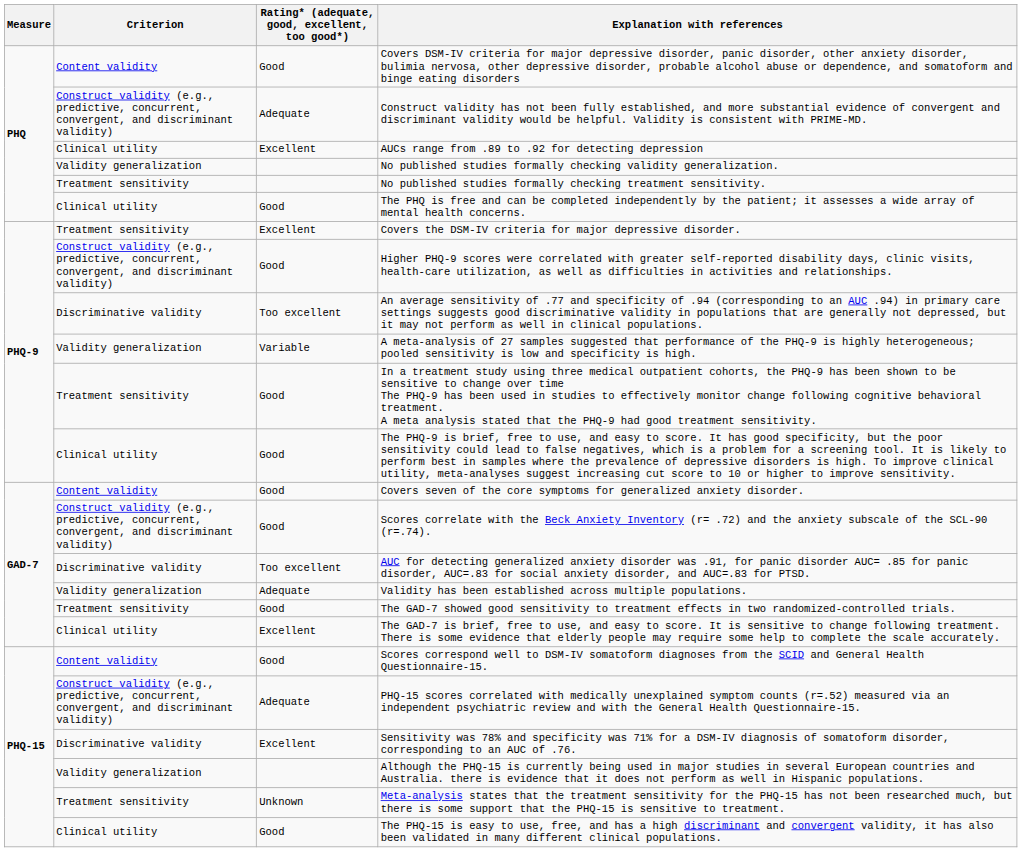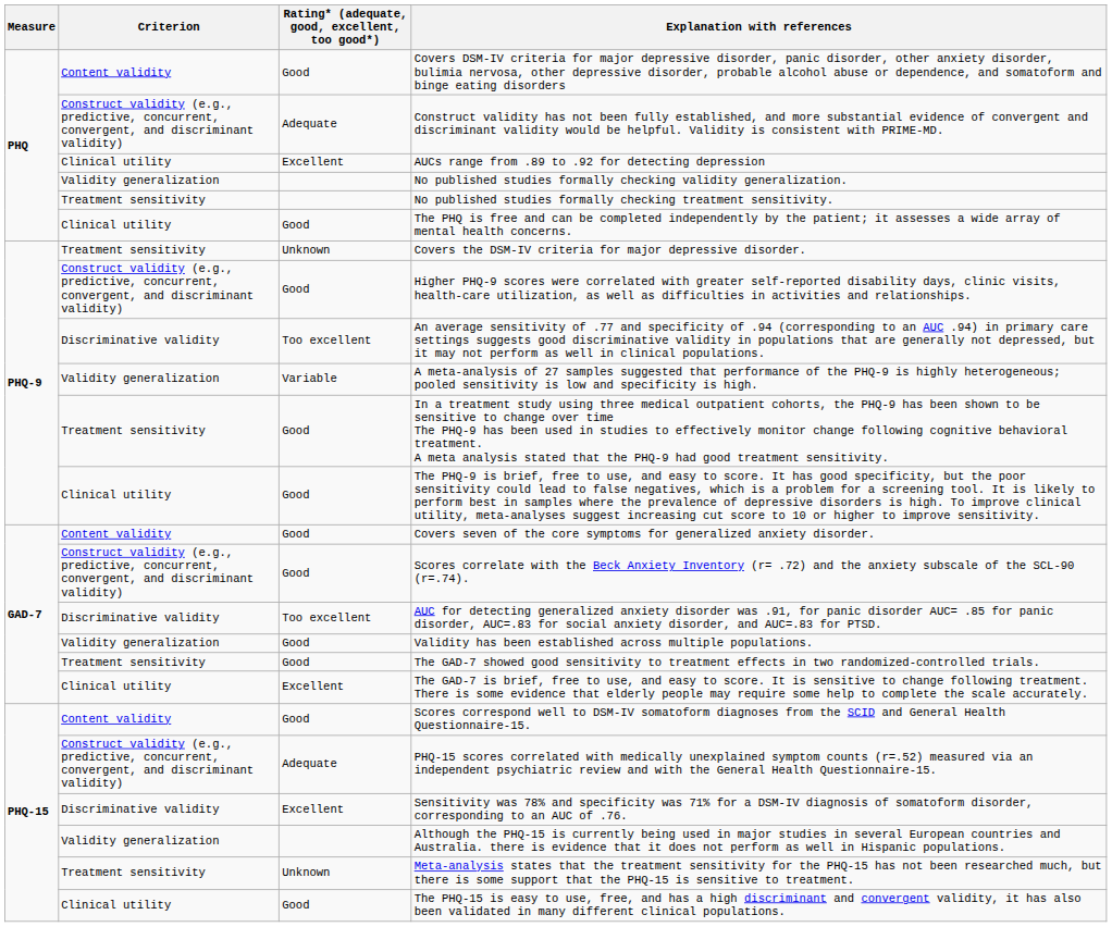 <table class="wikitable">
 <tr>
 <th>Measure</th>
 <th>Criterion</th>
 <th>Rating* (adequate, good, excellent, too good*)</th>
 <th>Explanation with references</th>
 </tr>
 <tr>
 <td rowspan="6"><strong>PHQ</strong></td>
 <td><a href='#'>Content validity</a></td>
 <td>Good</td>
 <td>Covers DSM-IV criteria for major depressive disorder, panic disorder, other anxiety disorder, bulimia nervosa, other depressive disorder, probable alcohol abuse or dependence, and somatoform and binge eating disorders</td>
 </tr>
 <tr>
 <td><a href='#'>Construct validity</a> (e.g., predictive, concurrent, convergent, and discriminant validity)</td>
 <td>Adequate</td>
 <td>Construct validity has not been fully established, and more substantial evidence of convergent and discriminant validity would be helpful. Validity is consistent with PRIME-MD.</td>
 </tr>
 <tr>
 <td>Clinical utility</td>
 <td>Excellent</td>
 <td>AUCs range from  .89 to .92 for detecting depression</td>
 </tr>
 <tr>
 <td>Validity generalization</td>
 <td></td>
 <td>No published studies formally checking validity generalization.</td>
 </tr>
 <tr>
 <td>Treatment sensitivity</td>
 <td></td>
 <td>No published studies formally checking treatment sensitivity.</td>
 </tr>
 <tr>
 <td>Clinical utility</td>
 <td>Good</td>
 <td>The PHQ is free and can be completed independently by the patient; it assesses a wide array of mental health concerns.</td>
 </tr>
 <tr>
 <td rowspan="6"><strong>PHQ-9</strong></td>
 <td>Treatment sensitivity</td>
-<td>Excellent</td>
+<td>Unknown</td>
 <td>Covers the DSM-IV criteria for major depressive disorder.</td>
 </tr>
 <tr>
 <td><a href='#'>Construct validity</a> (e.g., predictive, concurrent, convergent, and discriminant validity)</td>
 <td>Good</td>
 <td>Higher PHQ-9 scores were correlated with greater self-reported disability days, clinic visits, health-care utilization, as well as difficulties in activities and relationships.</td>
 </tr>
 <tr>
 <td>Discriminative validity</td>
 <td>Too excellent</td>
 <td>An average sensitivity of .77 and specificity of .94 (corresponding to an <a href='#'>AUC</a> .94) in primary care settings suggests good discriminative validity in populations that are generally not depressed, but it may not perform as well in clinical populations.</td>
 </tr>
 <tr>
 <td>Validity generalization</td>
 <td>Variable</td>
 <td>A meta-analysis of 27 samples suggested that performance of the PHQ-9 is highly heterogeneous; pooled sensitivity is low and specificity is high.</td>
 </tr>
 <tr>
 <td>Treatment sensitivity</td>
 <td>Good</td>
 <td>In a treatment study using three medical outpatient cohorts, the PHQ-9 has been shown to be sensitive to change over time<br>The PHQ-9 has been used in studies to effectively monitor change following cognitive behavioral treatment.<br>A meta analysis stated that the PHQ-9 had good treatment sensitivity.</td>
 </tr>
 <tr>
 <td>Clinical utility</td>
 <td>Good</td>
 <td>The PHQ-9 is brief, free to use, and easy to score. It has good specificity, but the poor sensitivity could lead to false negatives, which is a problem for a screening tool. It is likely to perform best in samples where the prevalence of depressive disorders is high. To improve clinical utility, meta-analyses suggest increasing cut score to 10 or higher to improve sensitivity.</td>
 </tr>
 <tr>
 <td rowspan="6"><strong>GAD-7</strong></td>
 <td><a href='#'>Content validity</a></td>
 <td>Good</td>
 <td>Covers seven of the core symptoms for generalized anxiety disorder.</td>
 </tr>
 <tr>
 <td><a href='#'>Construct validity</a> (e.g., predictive, concurrent, convergent, and discriminant validity)</td>
 <td>Good</td>
 <td>Scores correlate with the <a href='#'>Beck Anxiety Inventory</a> (r= .72) and the anxiety subscale of the SCL-90 (r=.74).</td>
 </tr>
 <tr>
 <td>Discriminative validity</td>
 <td>Too excellent</td>
 <td><a href='#'>AUC</a> for detecting generalized anxiety disorder was  .91, for panic disorder AUC= .85 for panic disorder, AUC=.83 for social anxiety disorder, and AUC=.83 for PTSD.</td>
 </tr>
 <tr>
 <td>Validity generalization</td>
-<td>Adequate</td>
+<td>Good</td>
 <td>Validity has been established across multiple populations.</td>
 </tr>
 <tr>
 <td>Treatment sensitivity</td>
 <td>Good</td>
 <td>The GAD-7 showed good sensitivity to treatment effects in two randomized-controlled trials.</td>
 </tr>
 <tr>
 <td>Clinical utility</td>
 <td>Excellent</td>
 <td>The GAD-7 is brief, free to use, and easy to score. It is sensitive to change following treatment. There is some evidence that elderly people may require some help to complete the scale accurately.</td>
 </tr>
 <tr>
 <td rowspan="6"><strong>PHQ-15</strong></td>
 <td><a href='#'>Content validity</a></td>
 <td>Good</td>
 <td>Scores correspond well to DSM-IV somatoform diagnoses from the <a href='#'>SCID</a> and General Health Questionnaire-15.</td>
 </tr>
 <tr>
 <td><a href='#'>Construct validity</a> (e.g., predictive, concurrent, convergent, and discriminant validity)</td>
 <td>Adequate</td>
 <td>PHQ-15 scores correlated with medically unexplained symptom counts (r=.52) measured via an independent psychiatric review and with the General Health Questionnaire-15.</td>
 </tr>
 <tr>
 <td>Discriminative validity</td>
 <td>Excellent</td>
 <td>Sensitivity was 78% and specificity was 71% for a DSM-IV diagnosis of somatoform disorder, corresponding to an AUC of  .76.</td>
 </tr>
 <tr>
 <td>Validity generalization</td>
 <td></td>
 <td>Although the PHQ-15 is currently being used in major studies in several European countries and Australia. there is evidence that it does not perform as well in Hispanic populations.</td>
 </tr>
 <tr>
 <td>Treatment sensitivity</td>
 <td>Unknown</td>
 <td><a href='#'>Meta-analysis</a> states that the treatment sensitivity for the PHQ-15 has not been researched much, but there is some support that the PHQ-15 is sensitive to treatment.</td>
 </tr>
 <tr>
 <td>Clinical utility</td>
 <td>Good</td>
 <td>The PHQ-15 is easy to use, free, and has a high <a href='#'>discriminant</a> and <a href='#'>convergent</a> validity, it has also been validated in many different clinical populations.</td>
 </tr>
 </table>
